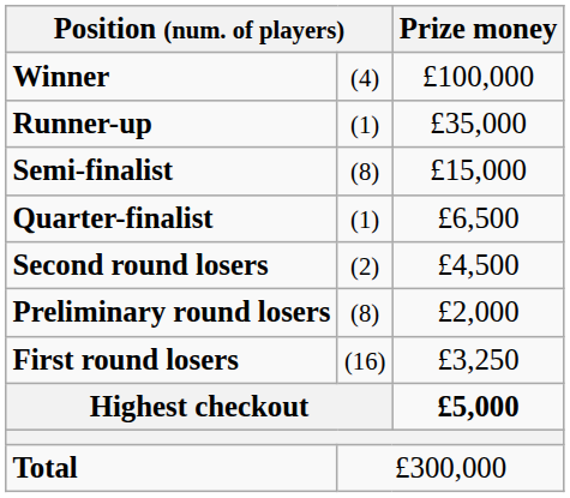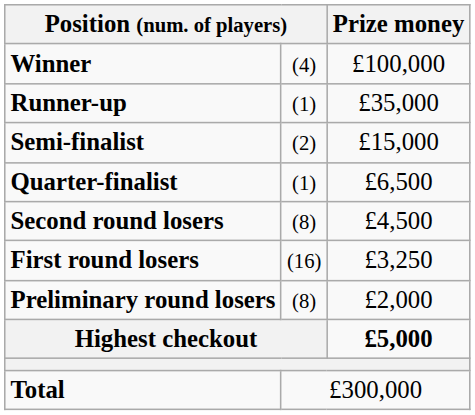 <table class="wikitable">
 <tr>
 <th colspan="2">Position <small>(num. of players)</small></th>
 <th>Prize money</th>
 </tr>
 <tr>
 <td><strong>Winner</strong></td>
 <td align="center"><small>(4)</small></td>
 <td align="center">£100,000</td>
 </tr>
 <tr>
 <td><strong>Runner-up</strong></td>
 <td align="center"><small>(1)</small></td>
 <td align="center">£35,000</td>
 </tr>
 <tr>
 <td><strong>Semi-finalist</strong></td>
-<td align="center"><small>(8)</small></td>
+<td align="center"><small>(2)</small></td>
 <td align="center">£15,000</td>
 </tr>
 <tr>
 <td><strong>Quarter-finalist</strong></td>
 <td align="center"><small>(1)</small></td>
 <td align="center">£6,500</td>
 </tr>
 <tr>
 <td><strong>Second round losers</strong></td>
-<td align="center"><small>(2)</small></td>
+<td align="center"><small>(8)</small></td>
 <td align="center">£4,500</td>
+</tr>
+<tr>
+<td><strong>First round losers</strong></td>
+<td align="center"><small>(16)</small></td>
+<td align="center">£3,250</td>
 </tr>
 <tr>
 <td><strong>Preliminary round losers</strong></td>
 <td align="center"><small>(8)</small></td>
 <td align="center">£2,000</td>
-</tr>
-<tr>
-<td><strong>First round losers</strong></td>
-<td align="center"><small>(16)</small></td>
-<td align="center">£3,250</td>
 </tr>
 <tr>
 <th colspan="2">Highest checkout</th>
 <td align="center"><strong>£5,000</strong></td>
 </tr>
 <tr>
 <th colspan="3"></th>
 </tr>
 <tr>
 <td><strong>Total</strong></td>
 <td colspan="2" align="center">£300,000</td>
 </tr>
 </table>
